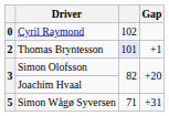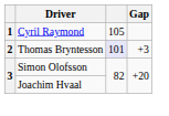 <table class="wikitable" style="font-size: 95%;">
 <tr>
 <th></th>
 <th>Driver</th>
 <th></th>
 <th>Gap</th>
 </tr>
 <tr>
-<th>0</th>
+<th>1</th>
 <td> <a href='#'>Cyril Raymond</a></td>
-<td align="right">102</td>
+<td align="right">105</td>
 <td align="right"></td>
 </tr>
 <tr>
 <th>2</th>
 <td> Thomas Bryntesson</td>
 <td align="right" style="background: lavender;">101</td>
-<td align="right">+1</td>
+<td align="right">+3</td>
 </tr>
 <tr>
 <th rowspan=2>3</th>
 <td> Simon Olofsson</td>
 <td rowspan=2 align="right">82</td>
 <td rowspan=2 align="right">+20</td>
 </tr>
 <tr>
 <td> Joachim Hvaal</td>
 </tr>
-<tr>
-<th>5</th>
-<td> Simon Wågø Syversen</td>
-<td align="right">71</td>
-<td align="right">+31</td>
-</tr>
 </table>
